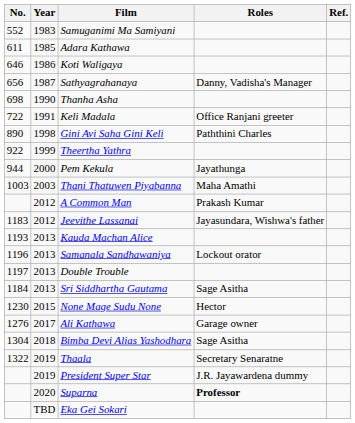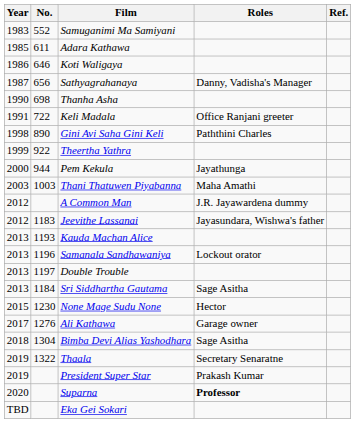 <table class="wikitable">
 <tr>
+<th>Year</th>
 <th>No.</th>
-<th>Year</th>
 <th>Film</th>
 <th>Roles</th>
 <th>Ref.</th>
 </tr>
 <tr>
+<td>1983</td>
 <td>552</td>
-<td>1983</td>
 <td><em>Samuganimi Ma Samiyani</em></td>
 <td></td>
 <td></td>
 </tr>
 <tr>
+<td>1985</td>
 <td>611</td>
-<td>1985</td>
 <td><em>Adara Kathawa</em></td>
 <td></td>
 <td></td>
 </tr>
 <tr>
+<td>1986</td>
 <td>646</td>
-<td>1986</td>
 <td><em>Koti Waligaya</em></td>
 <td></td>
 <td></td>
 </tr>
 <tr>
+<td>1987</td>
 <td>656</td>
-<td>1987</td>
 <td><em>Sathyagrahanaya</em></td>
 <td>Danny, Vadisha's Manager</td>
 <td></td>
 </tr>
 <tr>
+<td>1990</td>
 <td>698</td>
-<td>1990</td>
 <td><em>Thanha Asha</em></td>
 <td></td>
 <td></td>
 </tr>
 <tr>
+<td>1991</td>
 <td>722</td>
-<td>1991</td>
 <td><em>Keli Madala</em></td>
 <td>Office Ranjani greeter</td>
 <td></td>
 </tr>
 <tr>
+<td>1998</td>
 <td>890</td>
-<td>1998</td>
 <td><em><a href='#'>Gini Avi Saha Gini Keli</a></em></td>
 <td>Paththini Charles</td>
 <td></td>
 </tr>
 <tr>
+<td>1999</td>
 <td>922</td>
-<td>1999</td>
 <td><em><a href='#'>Theertha Yathra</a></em></td>
 <td></td>
 <td></td>
 </tr>
 <tr>
+<td>2000</td>
 <td>944</td>
-<td>2000</td>
 <td><em>Pem Kekula</em></td>
 <td>Jayathunga</td>
 <td></td>
 </tr>
 <tr>
+<td>2003</td>
 <td>1003</td>
-<td>2003</td>
 <td><em><a href='#'>Thani Thatuwen Piyabanna</a></em></td>
 <td>Maha Amathi</td>
 <td></td>
 </tr>
 <tr>
+<td>2012</td>
 <td></td>
-<td>2012</td>
 <td><em><a href='#'>A Common Man</a></em></td>
-<td>Prakash Kumar</td>
+<td>J.R. Jayawardena dummy</td>
 <td></td>
 </tr>
 <tr>
+<td>2012</td>
 <td>1183</td>
-<td>2012</td>
 <td><em><a href='#'>Jeevithe Lassanai</a></em></td>
 <td>Jayasundara, Wishwa's father</td>
 <td></td>
 </tr>
 <tr>
+<td>2013</td>
 <td>1193</td>
-<td>2013</td>
 <td><em><a href='#'>Kauda Machan Alice</a></em></td>
 <td></td>
 <td></td>
 </tr>
 <tr>
+<td>2013</td>
 <td>1196</td>
-<td>2013</td>
 <td><em><a href='#'>Samanala Sandhawaniya</a></em></td>
 <td>Lockout orator</td>
 <td></td>
 </tr>
 <tr>
+<td>2013</td>
 <td>1197</td>
-<td>2013</td>
 <td><em>Double Trouble</em></td>
 <td></td>
 <td></td>
 </tr>
 <tr>
+<td>2013</td>
 <td>1184</td>
-<td>2013</td>
 <td><em><a href='#'>Sri Siddhartha Gautama</a></em></td>
 <td>Sage Asitha</td>
 <td></td>
 </tr>
 <tr>
+<td>2015</td>
 <td>1230</td>
-<td>2015</td>
 <td><em><a href='#'>None Mage Sudu None</a></em></td>
 <td>Hector</td>
 <td></td>
 </tr>
 <tr>
+<td>2017</td>
 <td>1276</td>
-<td>2017</td>
 <td><em><a href='#'>Ali Kathawa</a></em></td>
 <td>Garage owner</td>
 <td></td>
 </tr>
 <tr>
+<td>2018</td>
 <td>1304</td>
-<td>2018</td>
 <td><em><a href='#'>Bimba Devi Alias Yashodhara</a></em></td>
 <td>Sage Asitha</td>
 <td></td>
 </tr>
 <tr>
+<td>2019</td>
 <td>1322</td>
-<td>2019</td>
 <td><em><a href='#'>Thaala</a></em></td>
 <td>Secretary Senaratne</td>
 <td></td>
 </tr>
 <tr>
+<td>2019</td>
 <td></td>
-<td>2019</td>
 <td><em><a href='#'>President Super Star</a></em></td>
-<td>J.R. Jayawardena dummy</td>
+<td>Prakash Kumar</td>
 <td></td>
 </tr>
 <tr>
+<td>2020</td>
 <td></td>
-<td>2020</td>
 <td><em><a href='#'>Suparna</a></em></td>
 <td><strong>Professor</strong></td>
 <td></td>
 </tr>
 <tr>
+<td>TBD</td>
 <td></td>
-<td>TBD</td>
 <td><em><a href='#'>Eka Gei Sokari</a></em></td>
 <td></td>
 <td></td>
 </tr>
 </table>
